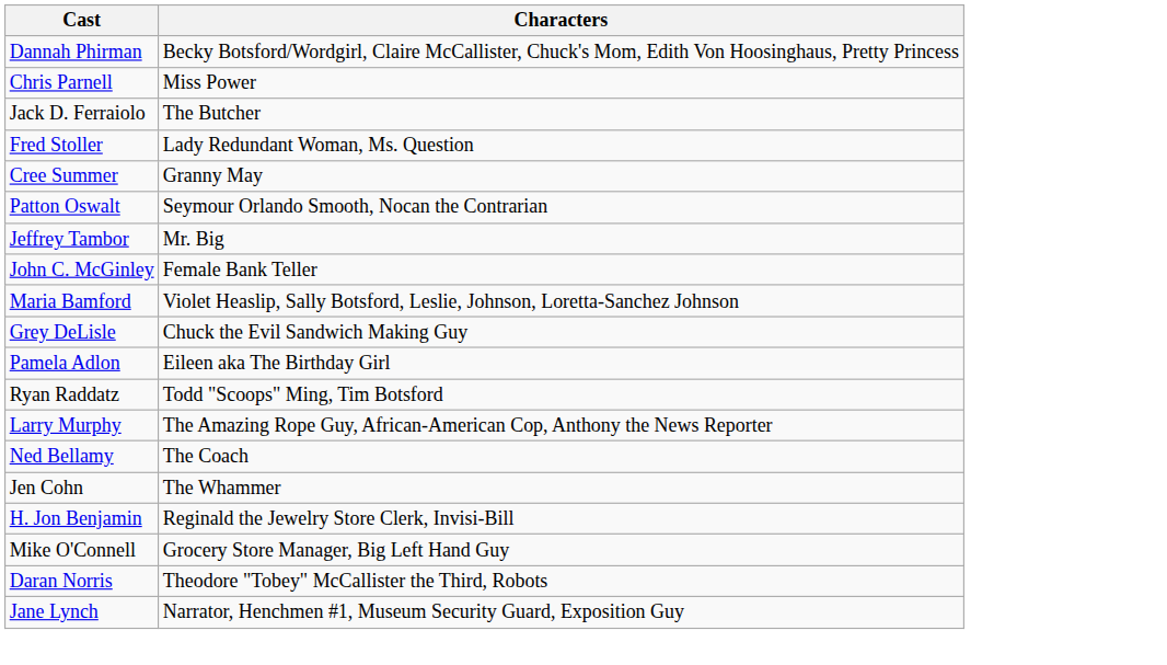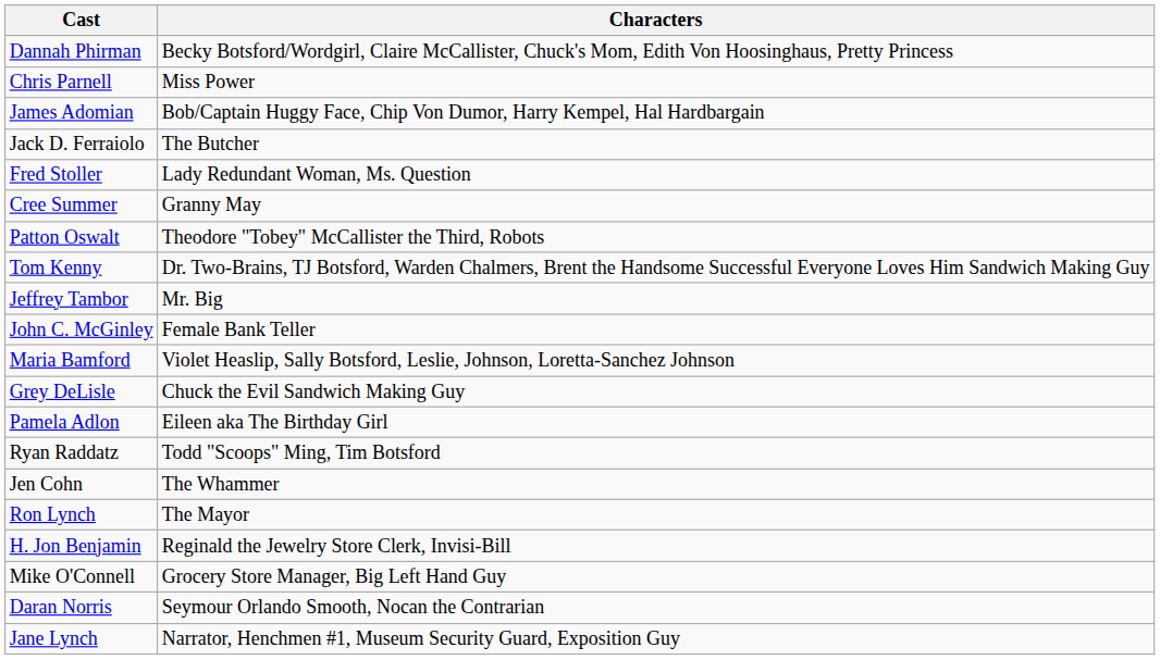 <table class="wikitable">
 <tr>
 <th>Cast</th>
 <th>Characters</th>
 </tr>
 <tr>
 <td><a href='#'>Dannah Phirman</a></td>
 <td>Becky Botsford/Wordgirl, Claire McCallister, Chuck's Mom, Edith Von Hoosinghaus, Pretty Princess</td>
 </tr>
 <tr>
 <td><a href='#'>Chris Parnell</a></td>
 <td>Miss Power</td>
+</tr>
+<tr>
+<td><a href='#'>James Adomian</a></td>
+<td>Bob/Captain Huggy Face, Chip Von Dumor, Harry Kempel, Hal Hardbargain</td>
 </tr>
 <tr>
 <td>Jack D. Ferraiolo</td>
 <td>The Butcher</td>
 </tr>
 <tr>
 <td><a href='#'>Fred Stoller</a></td>
 <td>Lady Redundant Woman, Ms. Question</td>
 </tr>
 <tr>
 <td><a href='#'>Cree Summer</a></td>
 <td>Granny May</td>
 </tr>
 <tr>
 <td><a href='#'>Patton Oswalt</a></td>
-<td>Seymour Orlando Smooth, Nocan the Contrarian</td>
+<td>Theodore "Tobey" McCallister the Third, Robots</td>
+</tr>
+<tr>
+<td><a href='#'>Tom Kenny</a></td>
+<td>Dr. Two-Brains, TJ Botsford, Warden Chalmers, Brent the Handsome Successful Everyone Loves Him Sandwich Making Guy</td>
 </tr>
 <tr>
 <td><a href='#'>Jeffrey Tambor</a></td>
 <td>Mr. Big</td>
 </tr>
 <tr>
 <td><a href='#'>John C. McGinley</a></td>
 <td>Female Bank Teller</td>
 </tr>
 <tr>
 <td><a href='#'>Maria Bamford</a></td>
 <td>Violet Heaslip, Sally Botsford, Leslie, Johnson, Loretta-Sanchez Johnson</td>
 </tr>
 <tr>
 <td><a href='#'>Grey DeLisle</a></td>
 <td>Chuck the Evil Sandwich Making Guy</td>
 </tr>
 <tr>
 <td><a href='#'>Pamela Adlon</a></td>
 <td>Eileen aka The Birthday Girl</td>
 </tr>
 <tr>
 <td>Ryan Raddatz</td>
 <td>Todd "Scoops" Ming, Tim Botsford</td>
 </tr>
 <tr>
-<td><a href='#'>Larry Murphy</a></td>
-<td>The Amazing Rope Guy, African-American Cop, Anthony the News Reporter</td>
+<td>Jen Cohn</td>
+<td>The Whammer</td>
 </tr>
 <tr>
-<td><a href='#'>Ned Bellamy</a></td>
-<td>The Coach</td>
-</tr>
-<tr>
-<td>Jen Cohn</td>
-<td>The Whammer</td>
+<td><a href='#'>Ron Lynch</a></td>
+<td>The Mayor</td>
 </tr>
 <tr>
 <td><a href='#'>H. Jon Benjamin</a></td>
 <td>Reginald the Jewelry Store Clerk, Invisi-Bill</td>
 </tr>
 <tr>
 <td>Mike O'Connell</td>
 <td>Grocery Store Manager, Big Left Hand Guy</td>
 </tr>
 <tr>
 <td><a href='#'>Daran Norris</a></td>
-<td>Theodore "Tobey" McCallister the Third, Robots</td>
+<td>Seymour Orlando Smooth, Nocan the Contrarian</td>
 </tr>
 <tr>
 <td><a href='#'>Jane Lynch</a></td>
 <td>Narrator, Henchmen #1, Museum Security Guard, Exposition Guy</td>
 </tr>
 </table>
